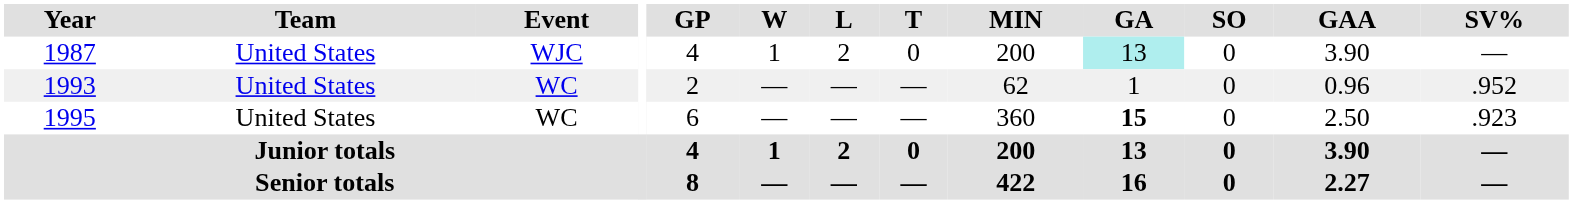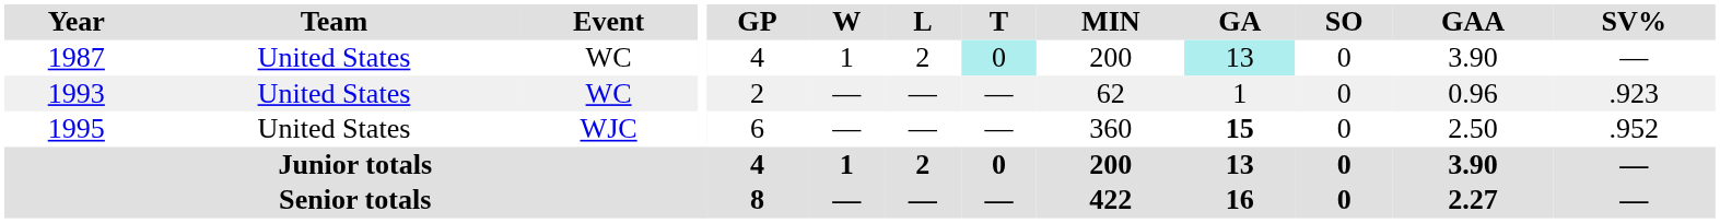 <table border="0" cellpadding="1" cellspacing="0" ID="Table3" style="text-align:center; width:60em">
 <tr ALIGN="center" bgcolor="#e0e0e0">
 <th>Year</th>
 <th>Team</th>
 <th>Event</th>
 <th rowspan="99" bgcolor="#ffffff"></th>
 <th>GP</th>
 <th>W</th>
 <th>L</th>
 <th>T</th>
 <th>MIN</th>
 <th>GA</th>
 <th>SO</th>
 <th>GAA</th>
 <th>SV%</th>
 </tr>
 <tr>
 <td><a href='#'>1987</a></td>
 <td><a href='#'>United States</a></td>
-<td><a href='#'>WJC</a></td>
+<td>WC</td>
 <td>4</td>
 <td>1</td>
 <td>2</td>
-<td>0</td>
+<td style="background: paleturquoise;">0</td>
 <td>200</td>
 <td style="background: paleturquoise;">13</td>
 <td>0</td>
 <td>3.90</td>
 <td>—</td>
 </tr>
 <tr bgcolor="#f0f0f0">
 <td><a href='#'>1993</a></td>
 <td><a href='#'>United States</a></td>
 <td><a href='#'>WC</a></td>
 <td>2</td>
 <td>—</td>
 <td>—</td>
 <td>—</td>
 <td>62</td>
 <td>1</td>
 <td>0</td>
 <td>0.96</td>
-<td>.952</td>
+<td>.923</td>
 </tr>
 <tr>
 <td><a href='#'>1995</a></td>
 <td>United States</td>
-<td>WC</td>
+<td><a href='#'>WJC</a></td>
 <td>6</td>
 <td>—</td>
 <td>—</td>
 <td>—</td>
 <td>360</td>
 <td><strong>15</strong></td>
 <td>0</td>
 <td>2.50</td>
-<td>.923</td>
+<td>.952</td>
 </tr>
 <tr bgcolor="#e0e0e0">
 <th colspan=4>Junior totals</th>
 <th>4</th>
 <th>1</th>
 <th>2</th>
 <th>0</th>
 <th>200</th>
 <th>13</th>
 <th>0</th>
 <th>3.90</th>
 <th>—</th>
 </tr>
 <tr bgcolor="#e0e0e0">
 <th colspan=4>Senior totals</th>
 <th>8</th>
 <th>—</th>
 <th>—</th>
 <th>—</th>
 <th>422</th>
 <th>16</th>
 <th>0</th>
 <th>2.27</th>
 <th>—</th>
 </tr>
 </table>
